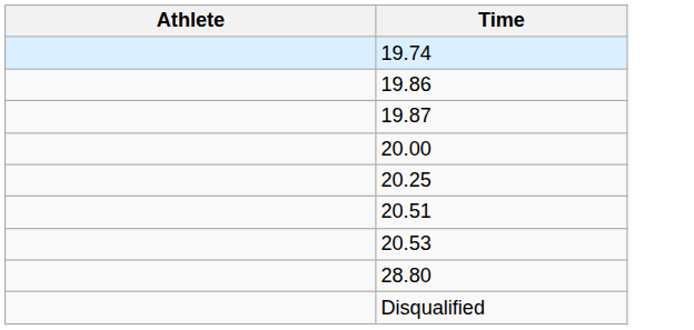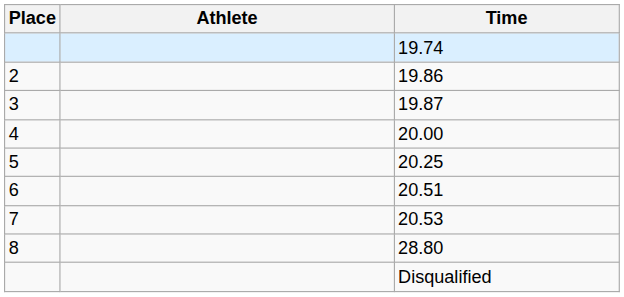 <table class=wikitable>
 <tr>
+<th>Place</th>
 <th style="width:18em">Athlete</th>
 <th style="width:12em">Time</th>
 </tr>
 <tr style="background:#daefff;">
 <td></td>
+<td></td>
 <td>19.74</td>
 </tr>
 <tr>
+<td>2</td>
 <td></td>
 <td>19.86</td>
 </tr>
 <tr>
+<td>3</td>
 <td></td>
 <td>19.87</td>
 </tr>
 <tr>
+<td>4</td>
 <td></td>
 <td>20.00</td>
 </tr>
 <tr>
+<td>5</td>
 <td></td>
 <td>20.25</td>
 </tr>
 <tr>
+<td>6</td>
 <td></td>
 <td>20.51</td>
 </tr>
 <tr>
+<td>7</td>
 <td></td>
 <td>20.53</td>
 </tr>
 <tr>
+<td>8</td>
 <td></td>
 <td>28.80</td>
 </tr>
 <tr>
 <td></td>
+<td></td>
 <td>Disqualified</td>
 </tr>
 </table>
